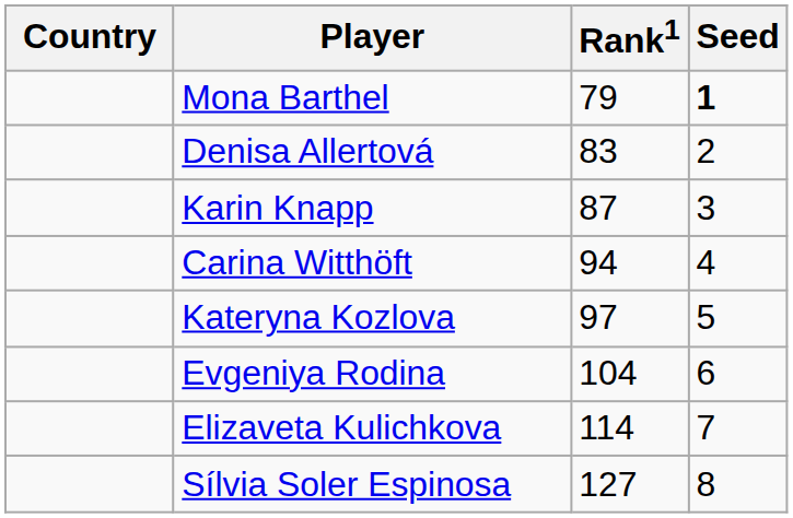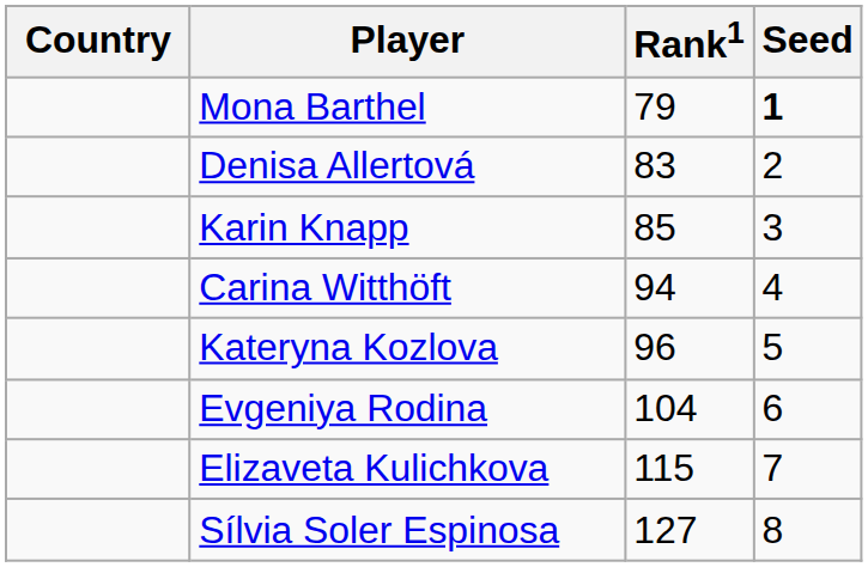 <table class="sortable wikitable">
 <tr>
 <th width="70">Country</th>
 <th width="175">Player</th>
 <th>Rank<sup>1</sup></th>
 <th>Seed</th>
 </tr>
 <tr>
 <td></td>
 <td><a href='#'>Mona Barthel</a></td>
 <td>79</td>
 <td><strong>1</strong></td>
 </tr>
 <tr>
 <td></td>
 <td><a href='#'>Denisa Allertová</a></td>
 <td>83</td>
 <td>2</td>
 </tr>
 <tr>
 <td></td>
 <td><a href='#'>Karin Knapp</a></td>
-<td>87</td>
+<td>85</td>
 <td>3</td>
 </tr>
 <tr>
 <td></td>
 <td><a href='#'>Carina Witthöft</a></td>
 <td>94</td>
 <td>4</td>
 </tr>
 <tr>
 <td></td>
 <td><a href='#'>Kateryna Kozlova</a></td>
-<td>97</td>
+<td>96</td>
 <td>5</td>
 </tr>
 <tr>
 <td></td>
 <td><a href='#'>Evgeniya Rodina</a></td>
 <td>104</td>
 <td>6</td>
 </tr>
 <tr>
 <td></td>
 <td><a href='#'>Elizaveta Kulichkova</a></td>
-<td>114</td>
+<td>115</td>
 <td>7</td>
 </tr>
 <tr>
 <td></td>
 <td><a href='#'>Sílvia Soler Espinosa</a></td>
 <td>127</td>
 <td>8</td>
 </tr>
 </table>
